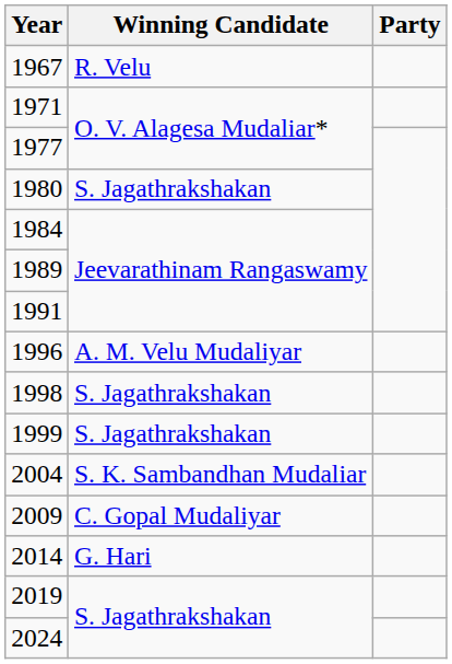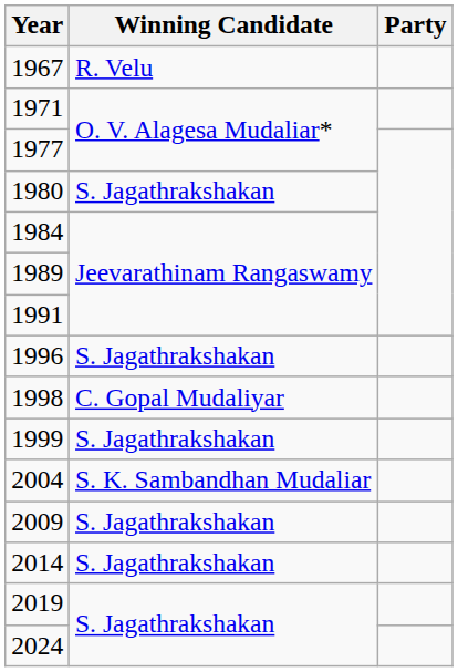 <table class="wikitable sortable">
 <tr>
 <th>Year</th>
 <th>Winning Candidate</th>
 <th colspan="2">Party</th>
 </tr>
 <tr>
 <td>1967</td>
 <td><a href='#'>R. Velu</a></td>
 <td></td>
 </tr>
 <tr>
 <td>1971</td>
 <td rowspan=2><a href='#'>O. V. Alagesa Mudaliar</a>*</td>
 <td></td>
 </tr>
 <tr>
 <td>1977</td>
 </tr>
 <tr>
 <td>1980</td>
 <td><a href='#'>S. Jagathrakshakan</a></td>
 </tr>
 <tr>
 <td>1984</td>
 <td rowspan=3><a href='#'>Jeevarathinam Rangaswamy</a></td>
 </tr>
 <tr>
 <td>1989</td>
 </tr>
 <tr>
 <td>1991</td>
 </tr>
 <tr>
 <td>1996</td>
-<td><a href='#'>A. M. Velu Mudaliyar</a></td>
+<td><a href='#'>S. Jagathrakshakan</a></td>
 <td></td>
 </tr>
 <tr>
 <td>1998</td>
-<td><a href='#'>S. Jagathrakshakan</a></td>
+<td><a href='#'>C. Gopal Mudaliyar</a></td>
 <td></td>
 </tr>
 <tr>
 <td>1999</td>
 <td><a href='#'>S. Jagathrakshakan</a></td>
 <td></td>
 </tr>
 <tr>
 <td>2004</td>
 <td><a href='#'>S. K. Sambandhan Mudaliar</a></td>
 <td></td>
 </tr>
 <tr>
 <td>2009</td>
-<td><a href='#'>C. Gopal Mudaliyar</a></td>
+<td><a href='#'>S. Jagathrakshakan</a></td>
 <td></td>
 </tr>
 <tr>
 <td>2014</td>
-<td><a href='#'>G. Hari</a></td>
+<td><a href='#'>S. Jagathrakshakan</a></td>
 <td></td>
 </tr>
 <tr>
 <td>2019</td>
 <td rowspan=2><a href='#'>S. Jagathrakshakan</a></td>
 <td></td>
 </tr>
 <tr>
 <td>2024</td>
 </tr>
 </table>
